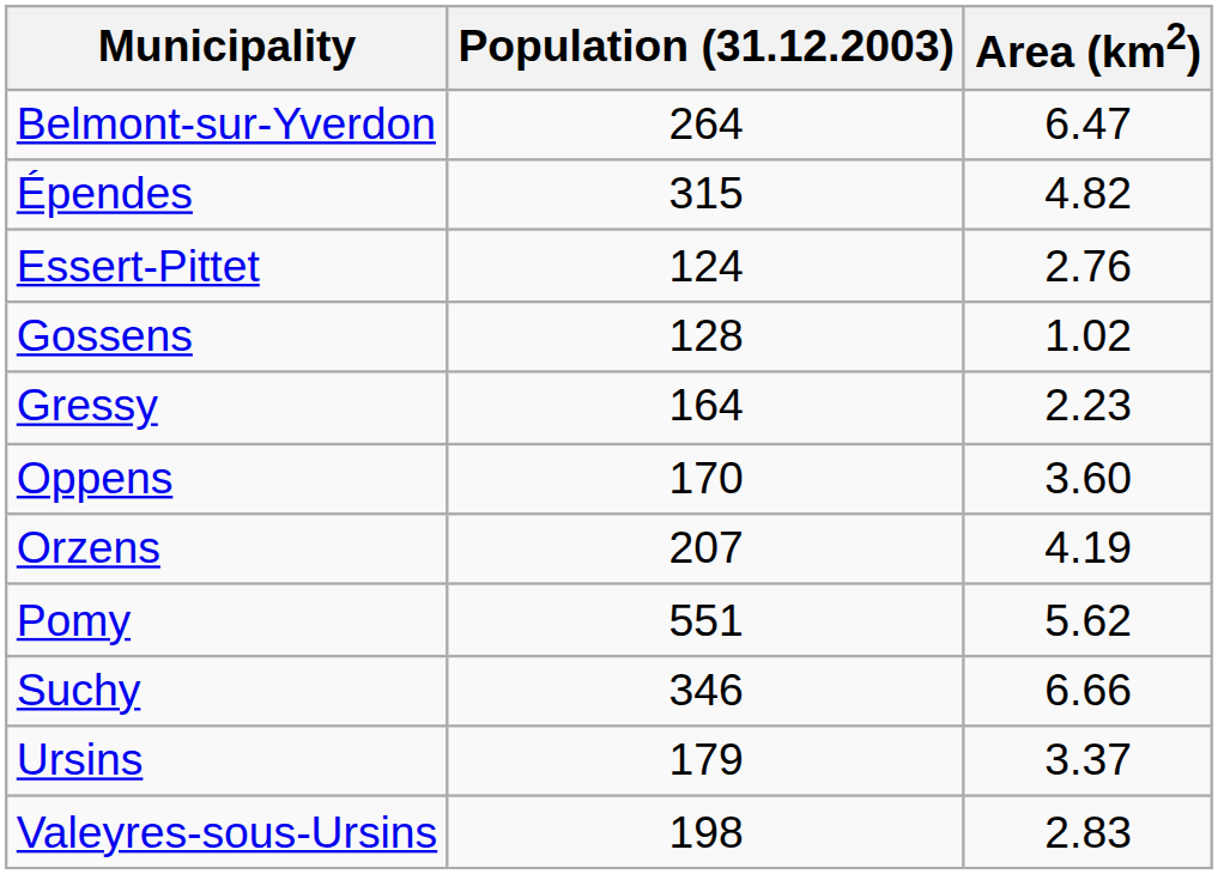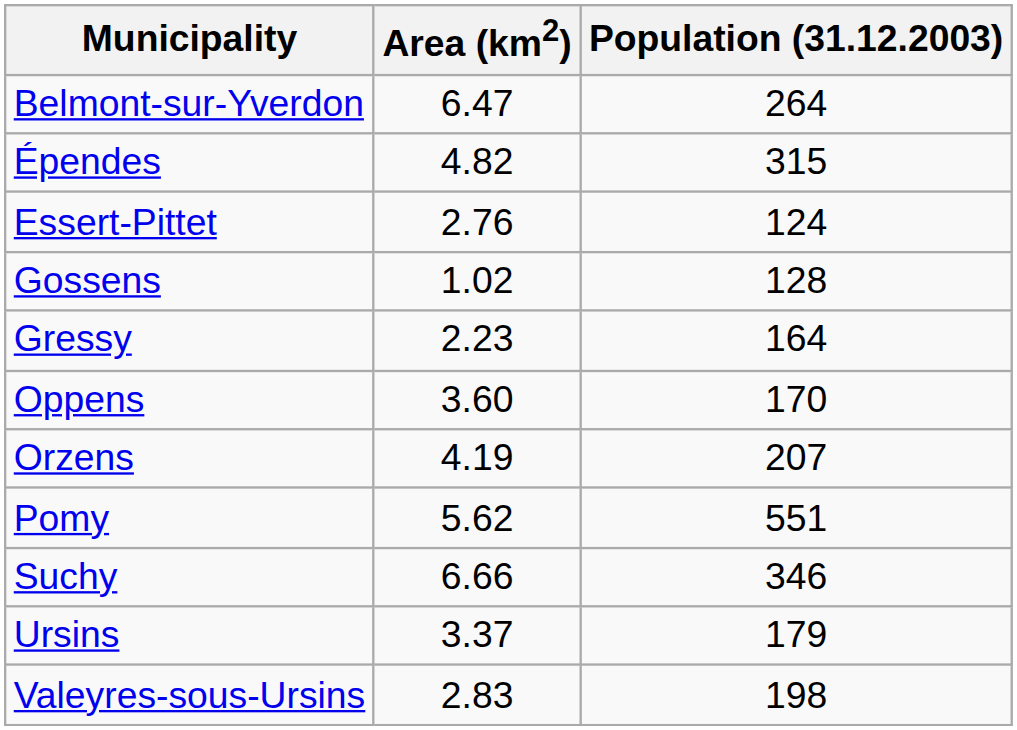 <table class="wikitable">
 <tr>
 <th>Municipality</th>
+<th>Area (km<sup>2</sup>)</th>
 <th>Population (31.12.2003)</th>
-<th>Area (km<sup>2</sup>)</th>
 </tr>
 <tr>
 <td><a href='#'>Belmont-sur-Yverdon</a></td>
+<td align="center">6.47</td>
 <td align="center">264</td>
-<td align="center">6.47</td>
 </tr>
 <tr>
 <td><a href='#'>Épendes</a></td>
+<td align="center">4.82</td>
 <td align="center">315</td>
-<td align="center">4.82</td>
 </tr>
 <tr>
 <td><a href='#'>Essert-Pittet</a></td>
+<td align="center">2.76</td>
 <td align="center">124</td>
-<td align="center">2.76</td>
 </tr>
 <tr>
 <td><a href='#'>Gossens</a></td>
+<td align="center">1.02</td>
 <td align="center">128</td>
-<td align="center">1.02</td>
 </tr>
 <tr>
 <td><a href='#'>Gressy</a></td>
+<td align="center">2.23</td>
 <td align="center">164</td>
-<td align="center">2.23</td>
 </tr>
 <tr>
 <td><a href='#'>Oppens</a></td>
+<td align="center">3.60</td>
 <td align="center">170</td>
-<td align="center">3.60</td>
 </tr>
 <tr>
 <td><a href='#'>Orzens</a></td>
+<td align="center">4.19</td>
 <td align="center">207</td>
-<td align="center">4.19</td>
 </tr>
 <tr>
 <td><a href='#'>Pomy</a></td>
+<td align="center">5.62</td>
 <td align="center">551</td>
-<td align="center">5.62</td>
 </tr>
 <tr>
 <td><a href='#'>Suchy</a></td>
+<td align="center">6.66</td>
 <td align="center">346</td>
-<td align="center">6.66</td>
 </tr>
 <tr>
 <td><a href='#'>Ursins</a></td>
+<td align="center">3.37</td>
 <td align="center">179</td>
-<td align="center">3.37</td>
 </tr>
 <tr>
 <td><a href='#'>Valeyres-sous-Ursins</a></td>
+<td align="center">2.83</td>
 <td align="center">198</td>
-<td align="center">2.83</td>
 </tr>
 </table>
